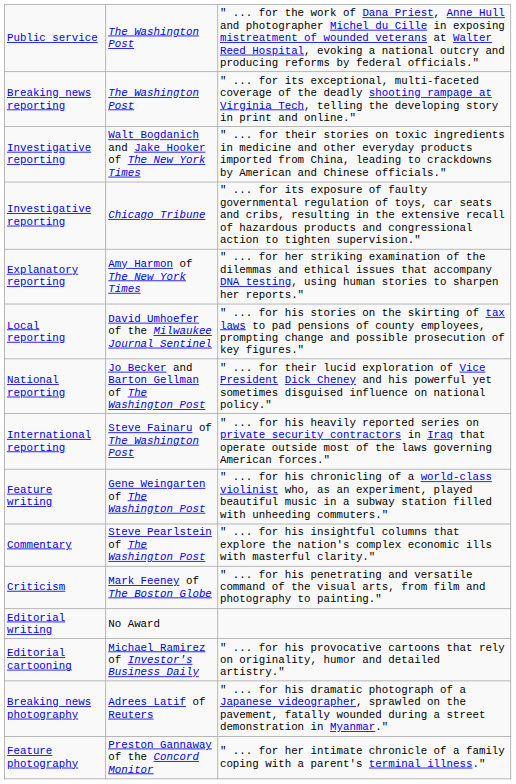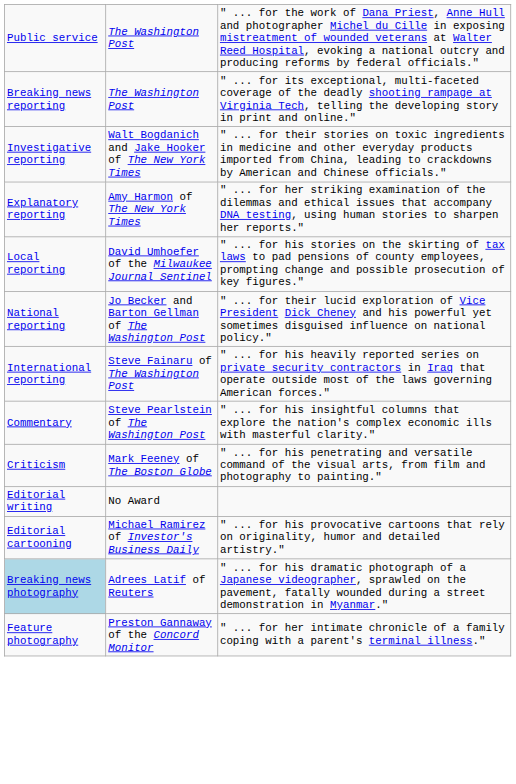 <table class="wikitable">
 <tr>
 <td><a href='#'>Public service</a></td>
 <td><em><a href='#'>The Washington Post</a></em></td>
 <td>" ... for the work of <a href='#'>Dana Priest</a>, <a href='#'>Anne Hull</a> and photographer <a href='#'>Michel du Cille</a> in exposing <a href='#'>mistreatment of wounded veterans</a> at <a href='#'>Walter Reed Hospital</a>, evoking a national outcry and producing reforms by federal officials." </td>
 </tr>
 <tr>
 <td><a href='#'>Breaking news reporting</a></td>
 <td><em><a href='#'>The Washington Post</a></em></td>
 <td>" ... for its exceptional, multi-faceted coverage of the deadly <a href='#'>shooting rampage at Virginia Tech</a>, telling the developing story in print and online." </td>
 </tr>
 <tr>
 <td><a href='#'>Investigative reporting</a></td>
 <td><a href='#'>Walt Bogdanich</a> and <a href='#'>Jake Hooker</a> of <em><a href='#'>The New York Times</a></em></td>
 <td>" ... for their stories on toxic ingredients in medicine and other everyday products imported from China, leading to crackdowns by American and Chinese officials." </td>
-</tr>
-<tr>
-<td><a href='#'>Investigative reporting</a></td>
-<td><em><a href='#'>Chicago Tribune</a></em></td>
-<td>" ... for its exposure of faulty governmental regulation of toys, car seats and cribs, resulting in the extensive recall of hazardous products and congressional action to tighten supervision." </td>
 </tr>
 <tr>
 <td><a href='#'>Explanatory reporting</a></td>
 <td><a href='#'>Amy Harmon</a> of <em><a href='#'>The New York Times</a></em></td>
 <td>" ... for her striking examination of the dilemmas and ethical issues that accompany <a href='#'>DNA testing</a>, using human stories to sharpen her reports." </td>
 </tr>
 <tr>
 <td><a href='#'>Local reporting</a></td>
 <td><a href='#'>David Umhoefer</a> of the <em><a href='#'>Milwaukee Journal Sentinel</a></em></td>
 <td>" ... for his stories on the skirting of <a href='#'>tax laws</a> to pad pensions of county employees, prompting change and possible prosecution of key figures." </td>
 </tr>
 <tr>
 <td><a href='#'>National reporting</a></td>
 <td><a href='#'>Jo Becker</a> and <a href='#'>Barton Gellman</a> of <em><a href='#'>The Washington Post</a></em></td>
 <td>" ... for their lucid exploration of <a href='#'>Vice President</a> <a href='#'>Dick Cheney</a> and his powerful yet sometimes disguised influence on national policy." </td>
 </tr>
 <tr>
 <td><a href='#'>International reporting</a></td>
 <td><a href='#'>Steve Fainaru</a> of <em><a href='#'>The Washington Post</a></em></td>
 <td>" ... for his heavily reported series on <a href='#'>private security contractors</a> in <a href='#'>Iraq</a> that operate outside most of the laws governing American forces." </td>
 </tr>
 <tr>
-<td><a href='#'>Feature writing</a></td>
-<td><a href='#'>Gene Weingarten</a> of <em><a href='#'>The Washington Post</a></em></td>
-<td>" ... for his chronicling of a <a href='#'>world-class violinist</a> who, as an experiment, played beautiful music in a subway station filled with unheeding commuters." </td>
-</tr>
-<tr>
 <td><a href='#'>Commentary</a></td>
 <td><a href='#'>Steve Pearlstein</a> of <em><a href='#'>The Washington Post</a></em></td>
 <td>" ... for his insightful columns that explore the nation's complex economic ills with masterful clarity."</td>
 </tr>
 <tr>
 <td><a href='#'>Criticism</a></td>
 <td><a href='#'>Mark Feeney</a> of <em><a href='#'>The Boston Globe</a></em></td>
 <td>" ... for his penetrating and versatile command of the visual arts, from film and photography to painting."</td>
 </tr>
 <tr>
 <td><a href='#'>Editorial writing</a></td>
 <td>No Award</td>
 <td></td>
 </tr>
 <tr>
 <td><a href='#'>Editorial cartooning</a></td>
 <td><a href='#'>Michael Ramirez</a> of <em><a href='#'>Investor's Business Daily</a></em></td>
 <td>" ... for his provocative cartoons that rely on originality, humor and detailed artistry."</td>
 </tr>
 <tr>
-<td><a href='#'>Breaking news photography</a></td>
+<td style="background: lightblue;"><a href='#'>Breaking news photography</a></td>
 <td><a href='#'>Adrees Latif</a> of <a href='#'>Reuters</a></td>
 <td>" ... for his dramatic photograph of a <a href='#'>Japanese videographer</a>, sprawled on the pavement, fatally wounded during a street demonstration in <a href='#'>Myanmar</a>."</td>
 </tr>
 <tr>
 <td><a href='#'>Feature photography</a></td>
 <td><a href='#'>Preston Gannaway</a> of the <em><a href='#'>Concord Monitor</a></em></td>
 <td>" ... for her intimate chronicle of a family coping with a parent's <a href='#'>terminal illness</a>." </td>
 </tr>
 </table>
